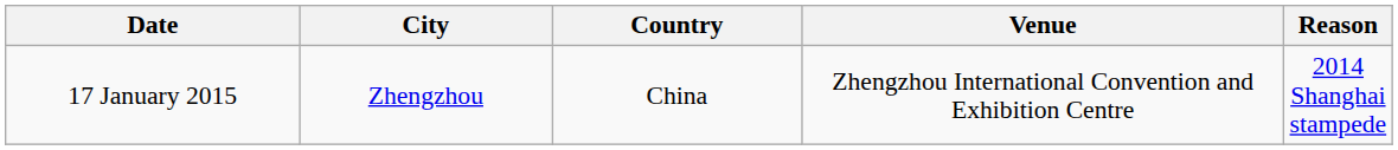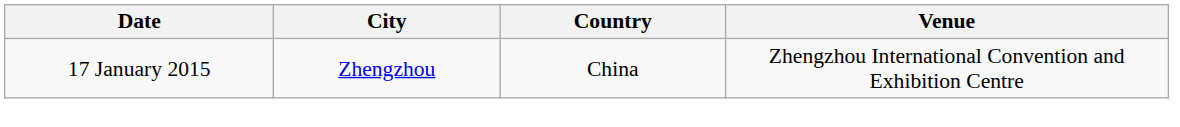 <table class="wikitable plainrowheaders" style="text-align:center;">
 <tr>
 <th scope="col" style="width:12em;">Date</th>
 <th scope="col" style="width:10em;">City</th>
 <th scope="col" style="width:10em;">Country</th>
 <th scope="col" style="width:20em;">Venue</th>
-<th>Reason</th>
 </tr>
 <tr>
 <td>17 January 2015</td>
 <td><a href='#'>Zhengzhou</a></td>
 <td>China</td>
 <td>Zhengzhou International Convention and Exhibition Centre</td>
-<td><a href='#'>2014 Shanghai stampede</a></td>
 </tr>
 </table>
